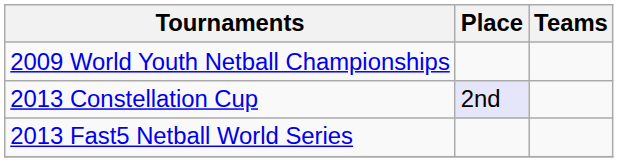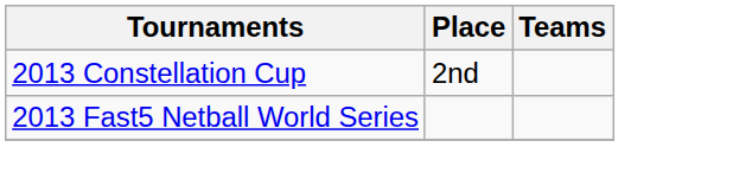 <table class="wikitable collapsible">
 <tr>
 <th>Tournaments</th>
 <th>Place</th>
 <th>Teams</th>
 </tr>
 <tr>
-<td><a href='#'>2009 World Youth Netball Championships</a></td>
-<td></td>
-<td></td>
-</tr>
-<tr>
 <td><a href='#'>2013 Constellation Cup</a></td>
-<td style="background: lavender;">2nd</td>
+<td>2nd</td>
 <td></td>
 </tr>
 <tr>
 <td><a href='#'>2013 Fast5 Netball World Series</a></td>
 <td></td>
 <td></td>
 </tr>
 <tr>
 </tr>
 </table>
